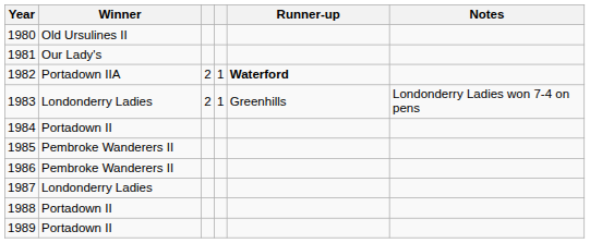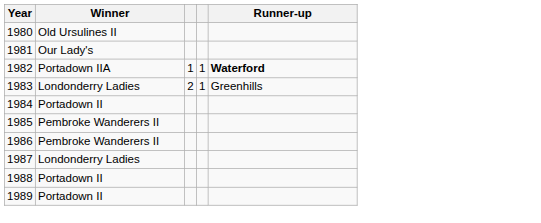 <table class="wikitable">
 <tr>
 <th>Year</th>
 <th>Winner</th>
 <th></th>
 <th></th>
 <th>Runner-up</th>
-<th>Notes</th>
 </tr>
 <tr>
 <td align="center">1980</td>
 <td width=200>Old Ursulines II</td>
 <td align="center"></td>
 <td align="center"></td>
 <td width=200></td>
-<td width=240></td>
 </tr>
 <tr>
 <td align="center">1981</td>
 <td>Our Lady's</td>
 <td align="center"></td>
 <td align="center"></td>
 <td></td>
-<td></td>
 </tr>
 <tr>
 <td align="center">1982</td>
 <td>Portadown IIA</td>
-<td align="center">2</td>
+<td align="center">1</td>
 <td align="center">1</td>
 <td><strong>Waterford</strong></td>
-<td></td>
 </tr>
 <tr>
 <td align="center">1983</td>
 <td>Londonderry Ladies</td>
 <td align="center">2</td>
 <td align="center">1</td>
 <td>Greenhills</td>
-<td>Londonderry Ladies won 7-4 on pens </td>
 </tr>
 <tr>
 <td align="center">1984</td>
 <td>Portadown II</td>
 <td align="center"></td>
 <td align="center"></td>
-<td></td>
 <td></td>
 </tr>
 <tr>
 <td align="center">1985</td>
 <td>Pembroke Wanderers II</td>
 <td align="center"></td>
 <td align="center"></td>
 <td></td>
-<td></td>
 </tr>
 <tr>
 <td align="center">1986</td>
 <td>Pembroke Wanderers II</td>
 <td align="center"></td>
 <td align="center"></td>
-<td></td>
 <td></td>
 </tr>
 <tr>
 <td align="center">1987</td>
 <td>Londonderry Ladies</td>
 <td align="center"></td>
 <td align="center"></td>
 <td></td>
-<td></td>
 </tr>
 <tr>
 <td align="center">1988</td>
 <td>Portadown II</td>
 <td align="center"></td>
 <td align="center"></td>
-<td></td>
 <td></td>
 </tr>
 <tr>
 <td align="center">1989</td>
 <td>Portadown II</td>
 <td align="center"></td>
 <td align="center"></td>
 <td></td>
-<td></td>
 </tr>
 </table>
